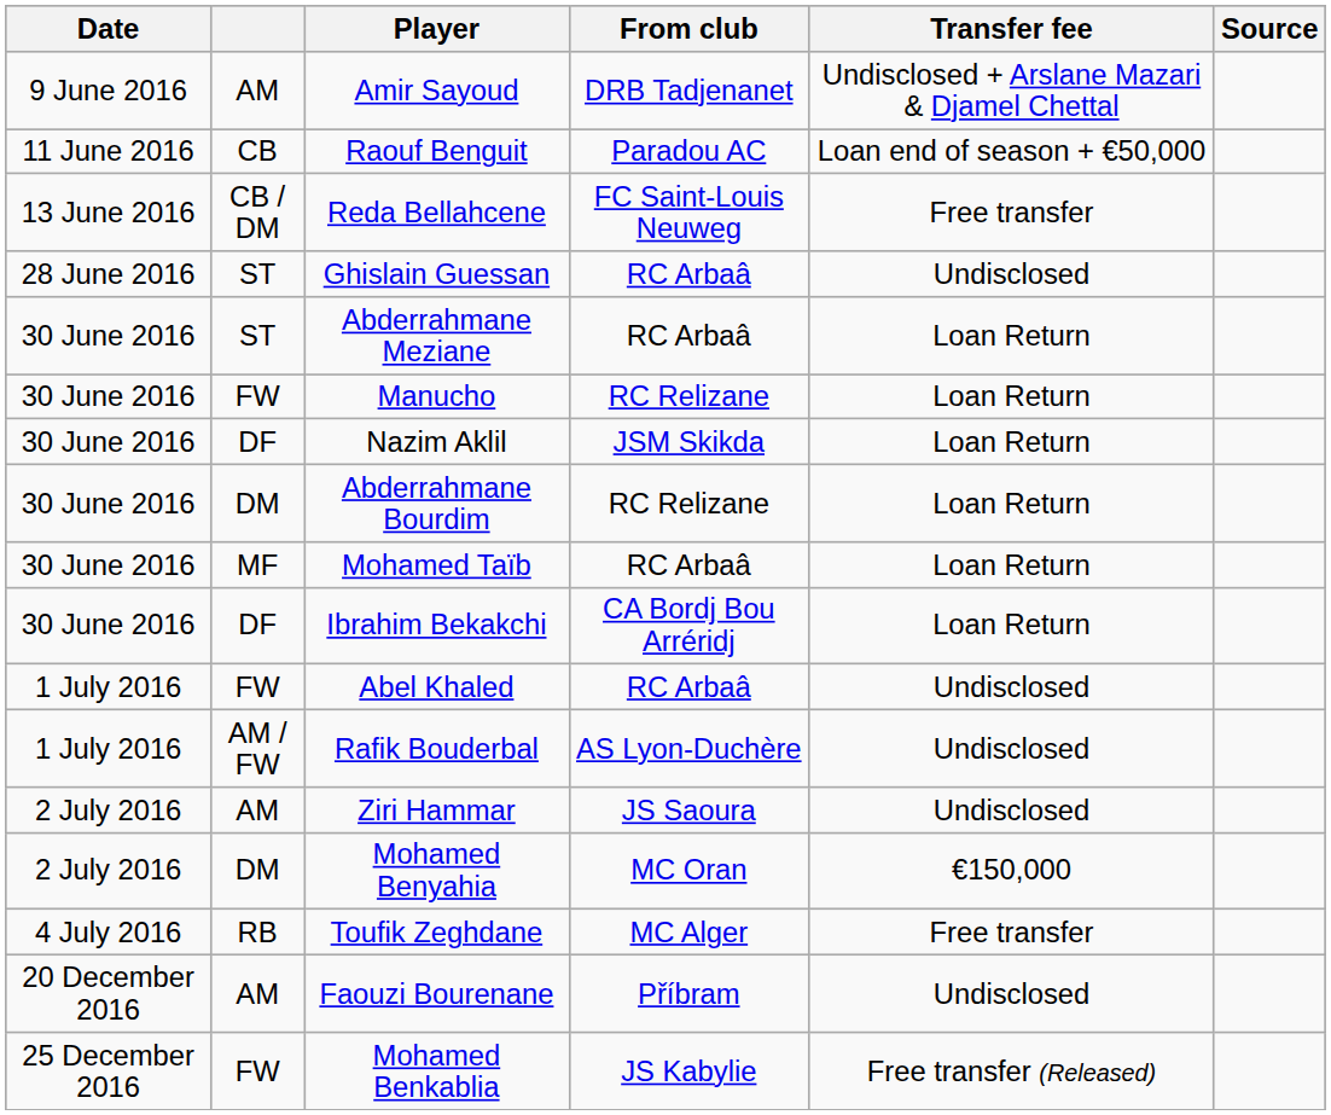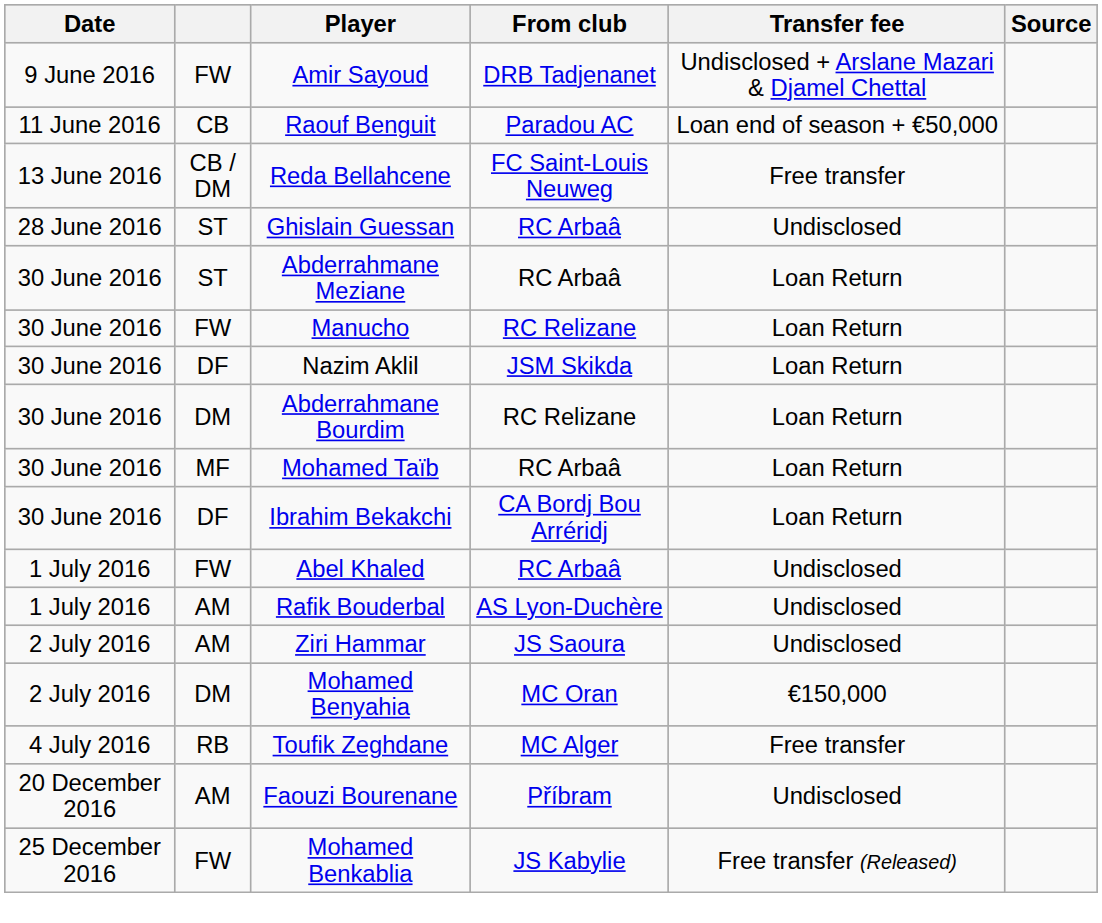 <table class="wikitable sortable" style="width:75%; text-align:center; font-size:90%; text-align:centre;">
 <tr>
 <th>Date</th>
 <th></th>
 <th>Player</th>
 <th>From club</th>
 <th>Transfer fee</th>
 <th>Source</th>
 </tr>
 <tr>
 <td>9 June 2016</td>
-<td>AM</td>
+<td>FW</td>
 <td> <a href='#'>Amir Sayoud</a></td>
 <td> <a href='#'>DRB Tadjenanet</a></td>
 <td>Undisclosed + <a href='#'>Arslane Mazari</a> & <a href='#'>Djamel Chettal</a></td>
 <td></td>
 </tr>
 <tr>
 <td>11 June 2016</td>
 <td>CB</td>
 <td> <a href='#'>Raouf Benguit</a></td>
 <td> <a href='#'>Paradou AC</a></td>
 <td>Loan end of season + €50,000</td>
 <td></td>
 </tr>
 <tr>
 <td>13 June 2016</td>
 <td>CB / DM</td>
 <td> <a href='#'>Reda Bellahcene</a></td>
 <td> <a href='#'>FC Saint-Louis Neuweg</a></td>
 <td>Free transfer</td>
 <td></td>
 </tr>
 <tr>
 <td>28 June 2016</td>
 <td>ST</td>
 <td> <a href='#'>Ghislain Guessan</a></td>
 <td> <a href='#'>RC Arbaâ</a></td>
 <td>Undisclosed</td>
 <td></td>
 </tr>
 <tr>
 <td>30 June 2016</td>
 <td>ST</td>
 <td> <a href='#'>Abderrahmane Meziane</a></td>
 <td> RC Arbaâ</td>
 <td>Loan Return</td>
 <td></td>
 </tr>
 <tr>
 <td>30 June 2016</td>
 <td>FW</td>
 <td> <a href='#'>Manucho</a></td>
 <td> <a href='#'>RC Relizane</a></td>
 <td>Loan Return</td>
 <td></td>
 </tr>
 <tr>
 <td>30 June 2016</td>
 <td>DF</td>
 <td> Nazim Aklil</td>
 <td> <a href='#'>JSM Skikda</a></td>
 <td>Loan Return</td>
 <td></td>
 </tr>
 <tr>
 <td>30 June 2016</td>
 <td>DM</td>
 <td> <a href='#'>Abderrahmane Bourdim</a></td>
 <td> RC Relizane</td>
 <td>Loan Return</td>
 <td></td>
 </tr>
 <tr>
 <td>30 June 2016</td>
 <td>MF</td>
 <td> <a href='#'>Mohamed Taïb</a></td>
 <td> RC Arbaâ</td>
 <td>Loan Return</td>
 <td></td>
 </tr>
 <tr>
 <td>30 June 2016</td>
 <td>DF</td>
 <td> <a href='#'>Ibrahim Bekakchi</a></td>
 <td> <a href='#'>CA Bordj Bou Arréridj</a></td>
 <td>Loan Return</td>
 <td></td>
 </tr>
 <tr>
 <td>1 July 2016</td>
 <td>FW</td>
 <td> <a href='#'>Abel Khaled</a></td>
 <td> <a href='#'>RC Arbaâ</a></td>
 <td>Undisclosed</td>
 <td></td>
 </tr>
 <tr>
 <td>1 July 2016</td>
-<td>AM / FW</td>
+<td>AM</td>
 <td> <a href='#'>Rafik Bouderbal</a></td>
 <td> <a href='#'>AS Lyon-Duchère</a></td>
 <td>Undisclosed</td>
 <td></td>
 </tr>
 <tr>
 <td>2 July 2016</td>
 <td>AM</td>
 <td> <a href='#'>Ziri Hammar</a></td>
 <td> <a href='#'>JS Saoura</a></td>
 <td>Undisclosed</td>
 <td></td>
 </tr>
 <tr>
 <td>2 July 2016</td>
 <td>DM</td>
 <td> <a href='#'>Mohamed Benyahia</a></td>
 <td> <a href='#'>MC Oran</a></td>
 <td>€150,000</td>
 <td></td>
 </tr>
 <tr>
 <td>4 July 2016</td>
 <td>RB</td>
 <td> <a href='#'>Toufik Zeghdane</a></td>
 <td> <a href='#'>MC Alger</a></td>
 <td>Free transfer</td>
 <td></td>
 </tr>
 <tr>
 <td>20 December 2016</td>
 <td>AM</td>
 <td> <a href='#'>Faouzi Bourenane</a></td>
 <td> <a href='#'>Příbram</a></td>
 <td>Undisclosed</td>
 <td></td>
 </tr>
 <tr>
 <td>25 December 2016</td>
 <td>FW</td>
 <td> <a href='#'>Mohamed Benkablia</a></td>
 <td> <a href='#'>JS Kabylie</a></td>
 <td>Free transfer <small><em>(Released)</em></small></td>
 <td></td>
 </tr>
 <tr>
 </tr>
 </table>
